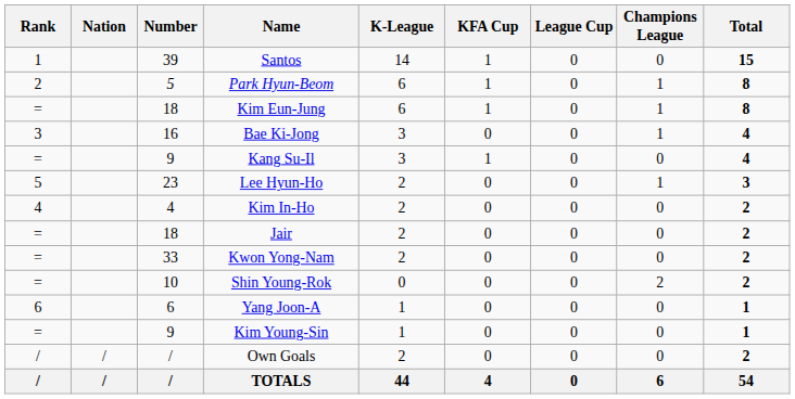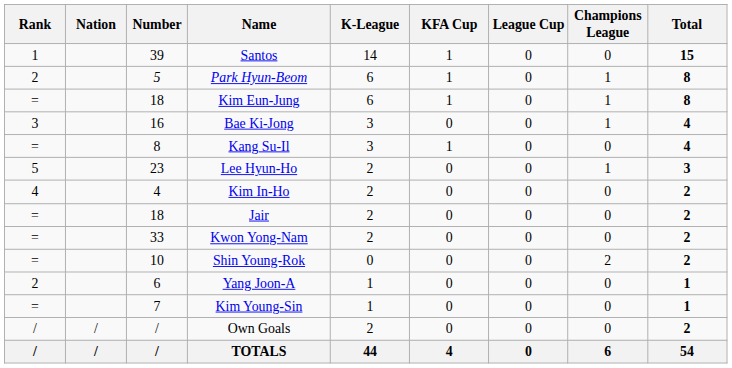 <table class="wikitable" style="font-size: 95%; text-align: center;">
 <tr>
 <th width=60>Rank</th>
 <th width=60>Nation</th>
 <th width=60>Number</th>
 <th width=150>Name</th>
 <th width=80>K-League</th>
 <th width=80>KFA Cup</th>
 <th width=80>League Cup</th>
 <th width=80>Champions League</th>
 <th width=80>Total</th>
 </tr>
 <tr>
 <td>1</td>
 <td></td>
 <td>39</td>
 <td><a href='#'>Santos</a></td>
 <td>14</td>
 <td>1</td>
 <td>0</td>
 <td>0</td>
 <td><strong>15</strong></td>
 </tr>
 <tr>
 <td>2</td>
 <td></td>
 <td><em>5</em></td>
 <td><em><a href='#'>Park Hyun-Beom</a></em></td>
 <td>6</td>
 <td>1</td>
 <td>0</td>
 <td>1</td>
 <td><strong>8</strong></td>
 </tr>
 <tr>
 <td>=</td>
 <td></td>
 <td>18</td>
 <td><a href='#'>Kim Eun-Jung</a></td>
 <td>6</td>
 <td>1</td>
 <td>0</td>
 <td>1</td>
 <td><strong>8</strong></td>
 </tr>
 <tr>
 <td>3</td>
 <td></td>
 <td>16</td>
 <td><a href='#'>Bae Ki-Jong</a></td>
 <td>3</td>
 <td>0</td>
 <td>0</td>
 <td>1</td>
 <td><strong>4</strong></td>
 </tr>
 <tr>
 <td>=</td>
 <td></td>
-<td>9</td>
+<td>8</td>
 <td><a href='#'>Kang Su-Il</a></td>
 <td>3</td>
 <td>1</td>
 <td>0</td>
 <td>0</td>
 <td><strong>4</strong></td>
 </tr>
 <tr>
 <td>5</td>
 <td></td>
 <td>23</td>
 <td><a href='#'>Lee Hyun-Ho</a></td>
 <td>2</td>
 <td>0</td>
 <td>0</td>
 <td>1</td>
 <td><strong>3</strong></td>
 </tr>
 <tr>
 <td>4</td>
 <td></td>
 <td>4</td>
 <td><a href='#'>Kim In-Ho</a></td>
 <td>2</td>
 <td>0</td>
 <td>0</td>
 <td>0</td>
 <td><strong>2</strong></td>
 </tr>
 <tr>
 <td>=</td>
 <td></td>
 <td>18</td>
 <td><a href='#'>Jair</a></td>
 <td>2</td>
 <td>0</td>
 <td>0</td>
 <td>0</td>
 <td><strong>2</strong></td>
 </tr>
 <tr>
 <td>=</td>
 <td></td>
 <td>33</td>
 <td><a href='#'>Kwon Yong-Nam</a></td>
 <td>2</td>
 <td>0</td>
 <td>0</td>
 <td>0</td>
 <td><strong>2</strong></td>
 </tr>
 <tr>
 <td>=</td>
 <td></td>
 <td>10</td>
 <td><a href='#'>Shin Young-Rok</a></td>
 <td>0</td>
 <td>0</td>
 <td>0</td>
 <td>2</td>
 <td><strong>2</strong></td>
 </tr>
 <tr>
-<td>6</td>
+<td>2</td>
 <td></td>
 <td>6</td>
 <td><a href='#'>Yang Joon-A</a></td>
 <td>1</td>
 <td>0</td>
 <td>0</td>
 <td>0</td>
 <td><strong>1</strong></td>
 </tr>
 <tr>
 <td>=</td>
 <td></td>
-<td>9</td>
+<td>7</td>
 <td><a href='#'>Kim Young-Sin</a></td>
 <td>1</td>
 <td>0</td>
 <td>0</td>
 <td>0</td>
 <td><strong>1</strong></td>
 </tr>
 <tr>
 <td>/</td>
 <td>/</td>
 <td>/</td>
 <td>Own Goals</td>
 <td>2</td>
 <td>0</td>
 <td>0</td>
 <td>0</td>
 <td><strong>2</strong></td>
 </tr>
 <tr>
 <th>/</th>
 <th>/</th>
 <th>/</th>
 <th>TOTALS</th>
 <th>44</th>
 <th>4</th>
 <th>0</th>
 <th>6</th>
 <th>54</th>
 </tr>
 </table>
